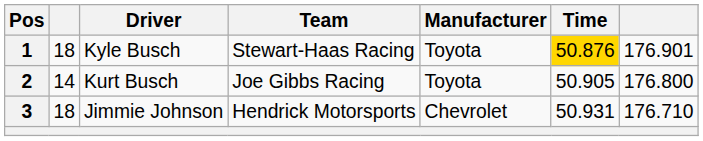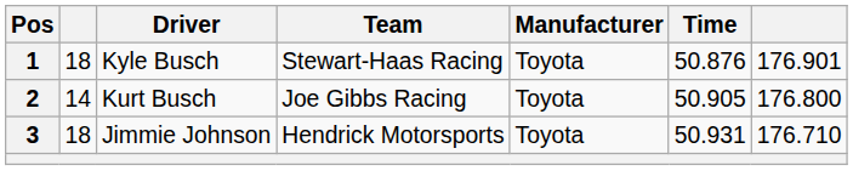 <table class="wikitable" style="font-size:95%">
 <tr>
 <th>Pos</th>
 <th></th>
 <th>Driver</th>
 <th>Team</th>
 <th>Manufacturer</th>
 <th>Time</th>
 <th></th>
 </tr>
 <tr>
 <th>1</th>
 <td>18</td>
 <td>Kyle Busch</td>
 <td>Stewart-Haas Racing</td>
 <td>Toyota</td>
-<td style="background: gold;">50.876</td>
+<td>50.876</td>
 <td>176.901</td>
 </tr>
 <tr>
 <th>2</th>
 <td>14</td>
 <td>Kurt Busch</td>
 <td>Joe Gibbs Racing</td>
 <td>Toyota</td>
 <td>50.905</td>
 <td>176.800</td>
 </tr>
 <tr>
 <th>3</th>
 <td>18</td>
 <td>Jimmie Johnson</td>
 <td>Hendrick Motorsports</td>
-<td>Chevrolet</td>
+<td>Toyota</td>
 <td>50.931</td>
 <td>176.710</td>
 </tr>
 <tr>
 <th colspan="7"></th>
 </tr>
 </table>
